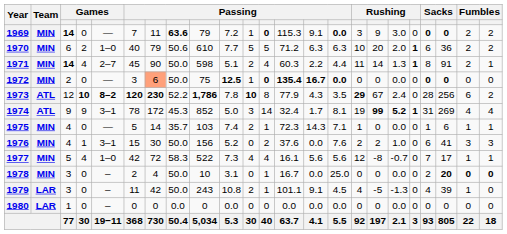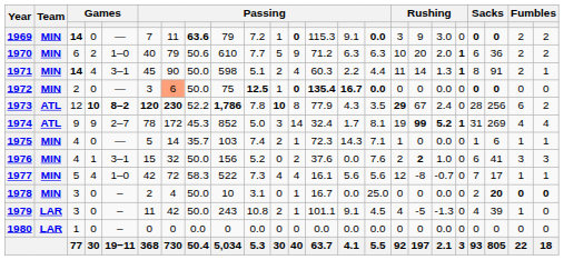 <table class="wikitable" style="text-align:center;">
 <tr>
 <th rowspan="2">Year</th>
 <th rowspan="2">Team</th>
 <th colspan="3">Games</th>
 <th colspan="10">Passing</th>
 <th colspan="4">Rushing</th>
 <th colspan="2">Sacks</th>
 <th colspan="2">Fumbles</th>
 </tr>
 <tr>
 <th></th>
 <th></th>
 <th></th>
 <th></th>
 <th></th>
 <th></th>
 <th></th>
 <th></th>
 <th></th>
 <th></th>
 <th></th>
 <th></th>
 <th></th>
 <th></th>
 <th></th>
 <th></th>
 <th></th>
 <th></th>
 <th></th>
 <th></th>
 <th></th>
 </tr>
 <tr>
 <th><a href='#'>1969</a></th>
 <th><a href='#'>MIN</a></th>
 <td><strong>14</strong></td>
 <td>0</td>
 <td>—</td>
 <td>7</td>
 <td>11</td>
 <td><strong>63.6</strong></td>
 <td>79</td>
 <td>7.2</td>
 <td>1</td>
 <td><strong>0</strong></td>
 <td>115.3</td>
 <td>9.1</td>
 <td><strong>0.0</strong></td>
 <td>3</td>
 <td>9</td>
 <td>3.0</td>
 <td>0</td>
 <td><strong>0</strong></td>
 <td><strong>0</strong></td>
 <td>2</td>
 <td>2</td>
 </tr>
 <tr>
 <th><a href='#'>1970</a></th>
 <th><a href='#'>MIN</a></th>
 <td>6</td>
 <td>2</td>
 <td>1–0</td>
 <td>40</td>
 <td>79</td>
 <td>50.6</td>
 <td>610</td>
 <td>7.7</td>
 <td>5</td>
-<td>5</td>
+<td>9</td>
 <td>71.2</td>
 <td>6.3</td>
 <td>6.3</td>
 <td>10</td>
 <td>20</td>
 <td>2.0</td>
 <td><strong>1</strong></td>
 <td>6</td>
 <td>36</td>
 <td>2</td>
 <td>2</td>
 </tr>
 <tr>
 <th><a href='#'>1971</a></th>
 <th><a href='#'>MIN</a></th>
 <td><strong>14</strong></td>
 <td>4</td>
-<td>2–7</td>
+<td>3–1</td>
 <td>45</td>
 <td>90</td>
 <td>50.0</td>
 <td>598</td>
 <td>5.1</td>
 <td>2</td>
 <td>4</td>
 <td>60.3</td>
 <td>2.2</td>
 <td>4.4</td>
 <td>11</td>
 <td>14</td>
 <td>1.3</td>
 <td><strong>1</strong></td>
 <td>8</td>
 <td>91</td>
 <td>2</td>
 <td>1</td>
 </tr>
 <tr>
 <th><a href='#'>1972</a></th>
 <th><a href='#'>MIN</a></th>
 <td>2</td>
 <td>0</td>
 <td>—</td>
 <td>3</td>
 <td style="background: lightsalmon;">6</td>
 <td>50.0</td>
 <td>75</td>
 <td><strong>12.5</strong></td>
 <td>1</td>
 <td><strong>0</strong></td>
 <td><strong>135.4</strong></td>
 <td><strong>16.7</strong></td>
 <td><strong>0.0</strong></td>
 <td>0</td>
 <td>0</td>
 <td>0.0</td>
 <td>0</td>
 <td><strong>0</strong></td>
 <td><strong>0</strong></td>
 <td>0</td>
 <td>0</td>
 </tr>
 <tr>
 <th><a href='#'>1973</a></th>
 <th><a href='#'>ATL</a></th>
 <td>12</td>
 <td><strong>10</strong></td>
 <td><strong>8–2</strong></td>
 <td><strong>120</strong></td>
 <td><strong>230</strong></td>
 <td>52.2</td>
 <td><strong>1,786</strong></td>
 <td>7.8</td>
 <td><strong>10</strong></td>
 <td>8</td>
 <td>77.9</td>
 <td>4.3</td>
 <td>3.5</td>
 <td><strong>29</strong></td>
 <td>67</td>
 <td>2.4</td>
 <td>0</td>
 <td>28</td>
 <td>256</td>
 <td>6</td>
 <td>2</td>
 </tr>
 <tr>
 <th><a href='#'>1974</a></th>
 <th><a href='#'>ATL</a></th>
 <td>9</td>
 <td>9</td>
-<td>3–1</td>
+<td>2–7</td>
 <td>78</td>
 <td>172</td>
 <td>45.3</td>
 <td>852</td>
 <td>5.0</td>
 <td>3</td>
 <td>14</td>
 <td>32.4</td>
 <td>1.7</td>
 <td>8.1</td>
 <td>19</td>
 <td><strong>99</strong></td>
 <td><strong>5.2</strong></td>
 <td><strong>1</strong></td>
 <td>31</td>
 <td>269</td>
 <td>4</td>
 <td>4</td>
 </tr>
 <tr>
 <th><a href='#'>1975</a></th>
 <th><a href='#'>MIN</a></th>
 <td>4</td>
 <td>0</td>
 <td>—</td>
 <td>5</td>
 <td>14</td>
 <td>35.7</td>
 <td>103</td>
 <td>7.4</td>
 <td>2</td>
 <td>1</td>
 <td>72.3</td>
 <td>14.3</td>
 <td>7.1</td>
 <td>1</td>
 <td>0</td>
 <td>0.0</td>
 <td>0</td>
 <td>1</td>
 <td>6</td>
 <td>1</td>
 <td>1</td>
 </tr>
 <tr>
 <th><a href='#'>1976</a></th>
 <th><a href='#'>MIN</a></th>
 <td>4</td>
 <td>1</td>
 <td>3–1</td>
 <td>15</td>
-<td>30</td>
+<td>32</td>
 <td>50.0</td>
 <td>156</td>
 <td>5.2</td>
 <td>0</td>
 <td>2</td>
 <td>37.6</td>
 <td>0.0</td>
 <td>7.6</td>
 <td>2</td>
-<td>2</td>
+<td><strong>2</strong></td>
 <td>1.0</td>
 <td>0</td>
 <td>6</td>
 <td>41</td>
 <td>3</td>
 <td>3</td>
 </tr>
 <tr>
 <th><a href='#'>1977</a></th>
 <th><a href='#'>MIN</a></th>
 <td>5</td>
 <td>4</td>
 <td>1–0</td>
 <td>42</td>
 <td>72</td>
 <td>58.3</td>
 <td>522</td>
 <td>7.3</td>
 <td>4</td>
 <td>4</td>
 <td>16.1</td>
 <td>5.6</td>
 <td>5.6</td>
 <td>12</td>
 <td>-8</td>
 <td>-0.7</td>
 <td>0</td>
 <td>7</td>
 <td>17</td>
 <td>1</td>
 <td>1</td>
 </tr>
 <tr>
 <th><a href='#'>1978</a></th>
 <th><a href='#'>MIN</a></th>
 <td>3</td>
 <td>0</td>
 <td>–</td>
 <td>2</td>
 <td>4</td>
 <td>50.0</td>
 <td>10</td>
 <td>3.1</td>
 <td>0</td>
 <td>1</td>
 <td>16.7</td>
 <td>0.0</td>
 <td>25.0</td>
 <td>0</td>
 <td>0</td>
 <td>0.0</td>
 <td>0</td>
 <td>2</td>
 <td><strong>20</strong></td>
 <td><strong>0</strong></td>
 <td><strong>0</strong></td>
 </tr>
 <tr>
 <th><a href='#'>1979</a></th>
 <th><a href='#'>LAR</a></th>
 <td>3</td>
 <td>0</td>
 <td>–</td>
 <td>11</td>
 <td>42</td>
 <td>50.0</td>
 <td>243</td>
 <td>10.8</td>
 <td>2</td>
 <td>1</td>
 <td>101.1</td>
 <td>9.1</td>
 <td>4.5</td>
 <td>4</td>
 <td>-5</td>
 <td>-1.3</td>
 <td>0</td>
 <td>4</td>
 <td>39</td>
 <td>1</td>
 <td>0</td>
 </tr>
 <tr>
 <th><a href='#'>1980</a></th>
 <th><a href='#'>LAR</a></th>
 <td>1</td>
 <td>0</td>
 <td>–</td>
 <td>0</td>
 <td>0</td>
 <td>0.0</td>
 <td>0</td>
 <td>0.0</td>
 <td>0</td>
 <td>0</td>
 <td>0.0</td>
 <td>0.0</td>
 <td>0.0</td>
 <td>0</td>
 <td>0</td>
 <td>0.0</td>
 <td>0</td>
 <td>0</td>
 <td>0</td>
 <td>0</td>
 <td>0</td>
 </tr>
 <tr>
 <th colspan="2"></th>
 <th>77</th>
 <th>30</th>
 <th>19−11</th>
 <th>368</th>
 <th>730</th>
 <th>50.4</th>
 <th>5,034</th>
 <th>5.3</th>
 <th>30</th>
 <th>40</th>
 <th>63.7</th>
 <th>4.1</th>
 <th>5.5</th>
 <th>92</th>
 <th>197</th>
 <th>2.1</th>
 <th>3</th>
 <th>93</th>
 <th>805</th>
 <th>22</th>
 <th>18</th>
 </tr>
 </table>
